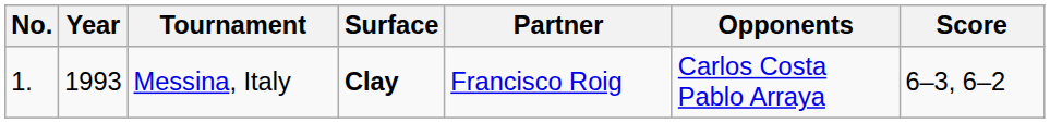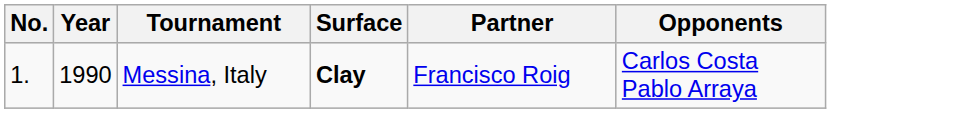 <table class="wikitable" style=font-size:97%>
 <tr>
 <th>No.</th>
 <th>Year</th>
 <th style="width:120px">Tournament</th>
 <th style="width:50px">Surface</th>
 <th style="width:130px">Partner</th>
 <th style="width:130px">Opponents</th>
-<th style="width:80px" class="unsorable">Score</th>
 </tr>
 <tr>
 <td>1.</td>
-<td>1993</td>
+<td>1990</td>
 <td><a href='#'>Messina</a>, Italy</td>
 <td><strong>Clay</strong></td>
 <td> <a href='#'>Francisco Roig</a></td>
 <td> <a href='#'>Carlos Costa</a><br> <a href='#'>Pablo Arraya</a></td>
-<td>6–3, 6–2</td>
 </tr>
 </table>
